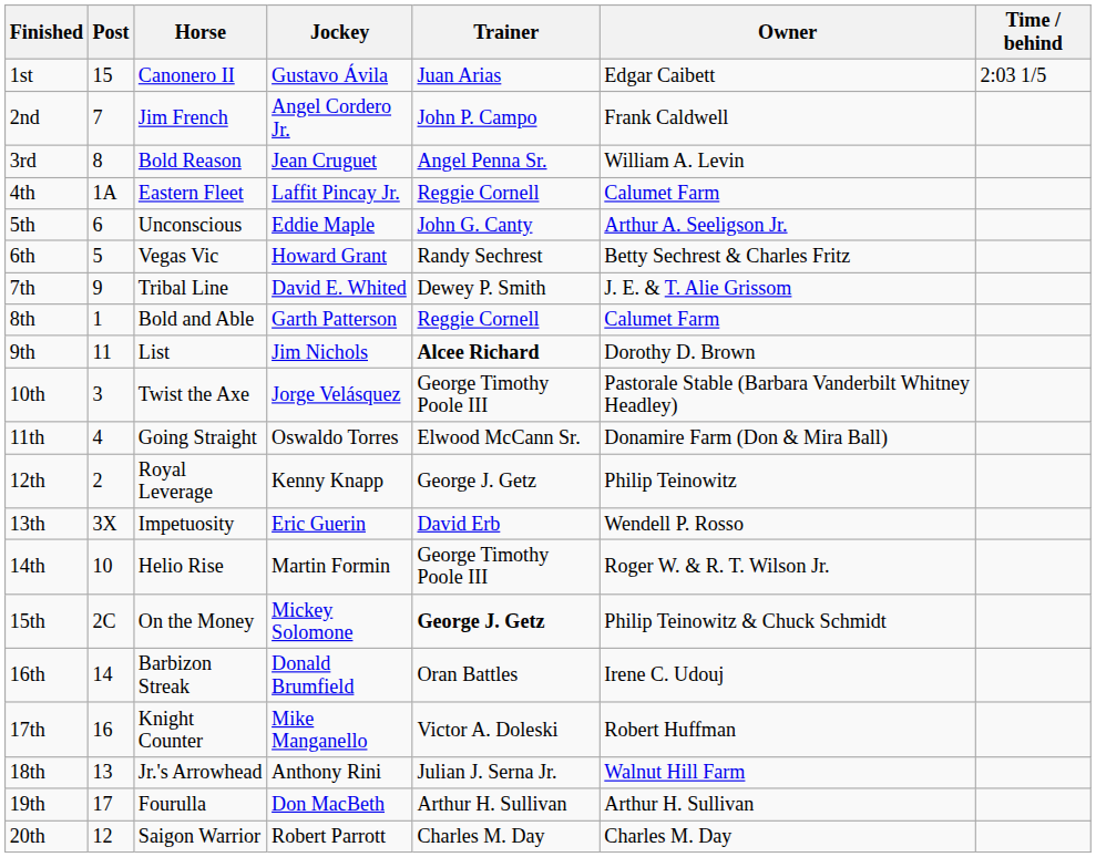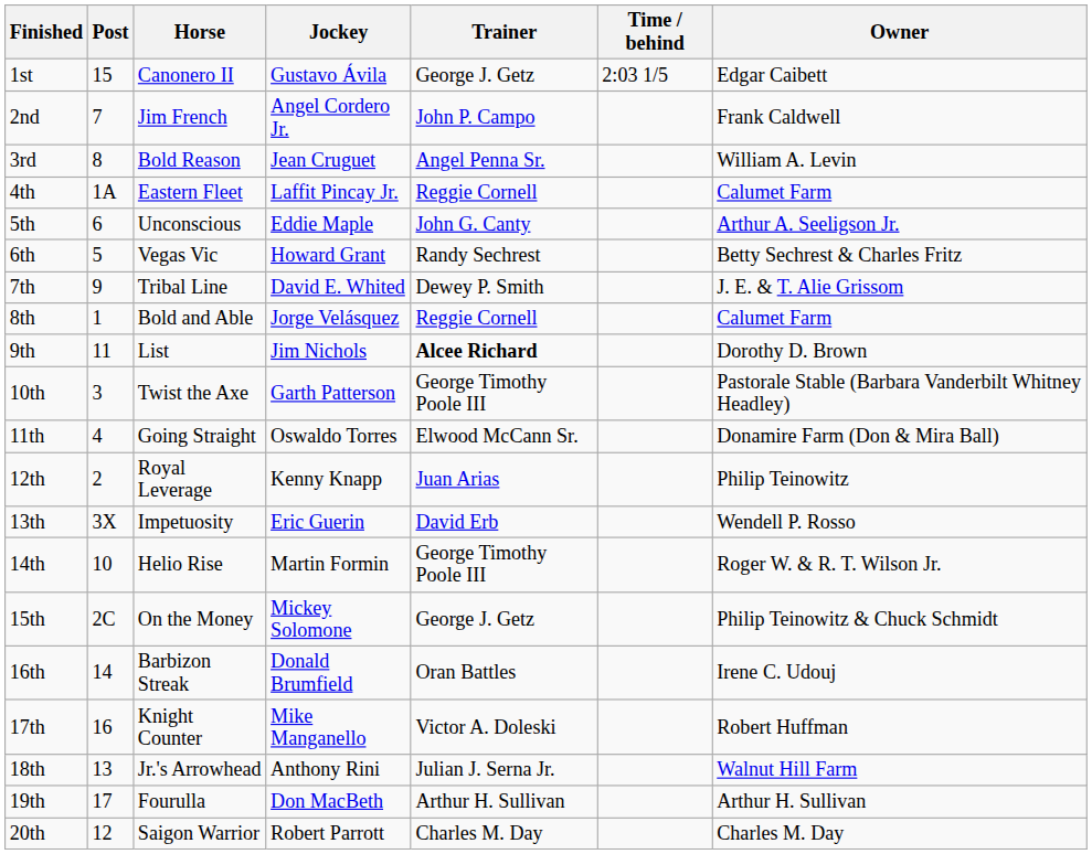 <table class="wikitable">
 <tr>
 <th>Finished</th>
 <th>Post</th>
 <th>Horse</th>
 <th>Jockey</th>
 <th>Trainer</th>
+<th>Time / behind</th>
 <th>Owner</th>
-<th>Time / behind</th>
 </tr>
 <tr>
 <td>1st</td>
 <td>15</td>
 <td><a href='#'>Canonero II</a></td>
 <td><a href='#'>Gustavo Ávila</a></td>
-<td><a href='#'>Juan Arias</a></td>
+<td>George J. Getz</td>
+<td>2:03 1/5</td>
 <td>Edgar Caibett</td>
-<td>2:03 1/5</td>
 </tr>
 <tr>
 <td>2nd</td>
 <td>7</td>
 <td><a href='#'>Jim French</a></td>
 <td><a href='#'>Angel Cordero Jr.</a></td>
 <td><a href='#'>John P. Campo</a></td>
+<td></td>
 <td>Frank Caldwell</td>
-<td></td>
 </tr>
 <tr>
 <td>3rd</td>
 <td>8</td>
 <td><a href='#'>Bold Reason</a></td>
 <td><a href='#'>Jean Cruguet</a></td>
 <td><a href='#'>Angel Penna Sr.</a></td>
+<td></td>
 <td>William A. Levin</td>
-<td></td>
 </tr>
 <tr>
 <td>4th</td>
 <td>1A</td>
 <td><a href='#'>Eastern Fleet</a></td>
 <td><a href='#'>Laffit Pincay Jr.</a></td>
 <td><a href='#'>Reggie Cornell</a></td>
+<td></td>
 <td><a href='#'>Calumet Farm</a></td>
-<td></td>
 </tr>
 <tr>
 <td>5th</td>
 <td>6</td>
 <td>Unconscious</td>
 <td><a href='#'>Eddie Maple</a></td>
 <td><a href='#'>John G. Canty</a></td>
+<td></td>
 <td><a href='#'>Arthur A. Seeligson Jr.</a></td>
-<td></td>
 </tr>
 <tr>
 <td>6th</td>
 <td>5</td>
 <td>Vegas Vic</td>
 <td><a href='#'>Howard Grant</a></td>
 <td>Randy Sechrest</td>
+<td></td>
 <td>Betty Sechrest & Charles Fritz</td>
-<td></td>
 </tr>
 <tr>
 <td>7th</td>
 <td>9</td>
 <td>Tribal Line</td>
 <td><a href='#'>David E. Whited</a></td>
 <td>Dewey P. Smith</td>
+<td></td>
 <td>J. E. & <a href='#'>T. Alie Grissom</a></td>
-<td></td>
 </tr>
 <tr>
 <td>8th</td>
 <td>1</td>
 <td>Bold and Able</td>
-<td><a href='#'>Garth Patterson</a></td>
+<td><a href='#'>Jorge Velásquez</a></td>
 <td><a href='#'>Reggie Cornell</a></td>
+<td></td>
 <td><a href='#'>Calumet Farm</a></td>
-<td></td>
 </tr>
 <tr>
 <td>9th</td>
 <td>11</td>
 <td>List</td>
 <td><a href='#'>Jim Nichols</a></td>
 <td><strong>Alcee Richard</strong></td>
+<td></td>
 <td>Dorothy D. Brown</td>
-<td></td>
 </tr>
 <tr>
 <td>10th</td>
 <td>3</td>
 <td>Twist the Axe</td>
-<td><a href='#'>Jorge Velásquez</a></td>
+<td><a href='#'>Garth Patterson</a></td>
 <td>George Timothy Poole III</td>
+<td></td>
 <td>Pastorale Stable (Barbara Vanderbilt Whitney Headley)</td>
-<td></td>
 </tr>
 <tr>
 <td>11th</td>
 <td>4</td>
 <td>Going Straight</td>
 <td>Oswaldo Torres</td>
 <td>Elwood McCann Sr.</td>
+<td></td>
 <td>Donamire Farm (Don & Mira Ball)</td>
-<td></td>
 </tr>
 <tr>
 <td>12th</td>
 <td>2</td>
 <td>Royal Leverage</td>
 <td>Kenny Knapp</td>
-<td>George J. Getz</td>
+<td><a href='#'>Juan Arias</a></td>
+<td></td>
 <td>Philip Teinowitz</td>
-<td></td>
 </tr>
 <tr>
 <td>13th</td>
 <td>3X</td>
 <td>Impetuosity</td>
 <td><a href='#'>Eric Guerin</a></td>
 <td><a href='#'>David Erb</a></td>
+<td></td>
 <td>Wendell P. Rosso</td>
-<td></td>
 </tr>
 <tr>
 <td>14th</td>
 <td>10</td>
 <td>Helio Rise</td>
 <td>Martin Formin</td>
 <td>George Timothy Poole III</td>
+<td></td>
 <td>Roger W. & R. T. Wilson Jr.</td>
-<td></td>
 </tr>
 <tr>
 <td>15th</td>
 <td>2C</td>
 <td>On the Money</td>
 <td><a href='#'>Mickey Solomone</a></td>
-<td><strong>George J. Getz</strong></td>
+<td>George J. Getz</td>
+<td></td>
 <td>Philip Teinowitz & Chuck Schmidt</td>
-<td></td>
 </tr>
 <tr>
 <td>16th</td>
 <td>14</td>
 <td>Barbizon Streak</td>
 <td><a href='#'>Donald Brumfield</a></td>
 <td>Oran Battles</td>
+<td></td>
 <td>Irene C. Udouj</td>
-<td></td>
 </tr>
 <tr>
 <td>17th</td>
 <td>16</td>
 <td>Knight Counter</td>
 <td><a href='#'>Mike Manganello</a></td>
 <td>Victor A. Doleski</td>
+<td></td>
 <td>Robert Huffman</td>
-<td></td>
 </tr>
 <tr>
 <td>18th</td>
 <td>13</td>
 <td>Jr.'s Arrowhead</td>
 <td>Anthony Rini</td>
 <td>Julian J. Serna Jr.</td>
+<td></td>
 <td><a href='#'>Walnut Hill Farm</a></td>
-<td></td>
 </tr>
 <tr>
 <td>19th</td>
 <td>17</td>
 <td>Fourulla</td>
 <td><a href='#'>Don MacBeth</a></td>
 <td>Arthur H. Sullivan</td>
+<td></td>
 <td>Arthur H. Sullivan</td>
-<td></td>
 </tr>
 <tr>
 <td>20th</td>
 <td>12</td>
 <td>Saigon Warrior</td>
 <td>Robert Parrott</td>
 <td>Charles M. Day</td>
+<td></td>
 <td>Charles M. Day</td>
-<td></td>
 </tr>
 </table>
